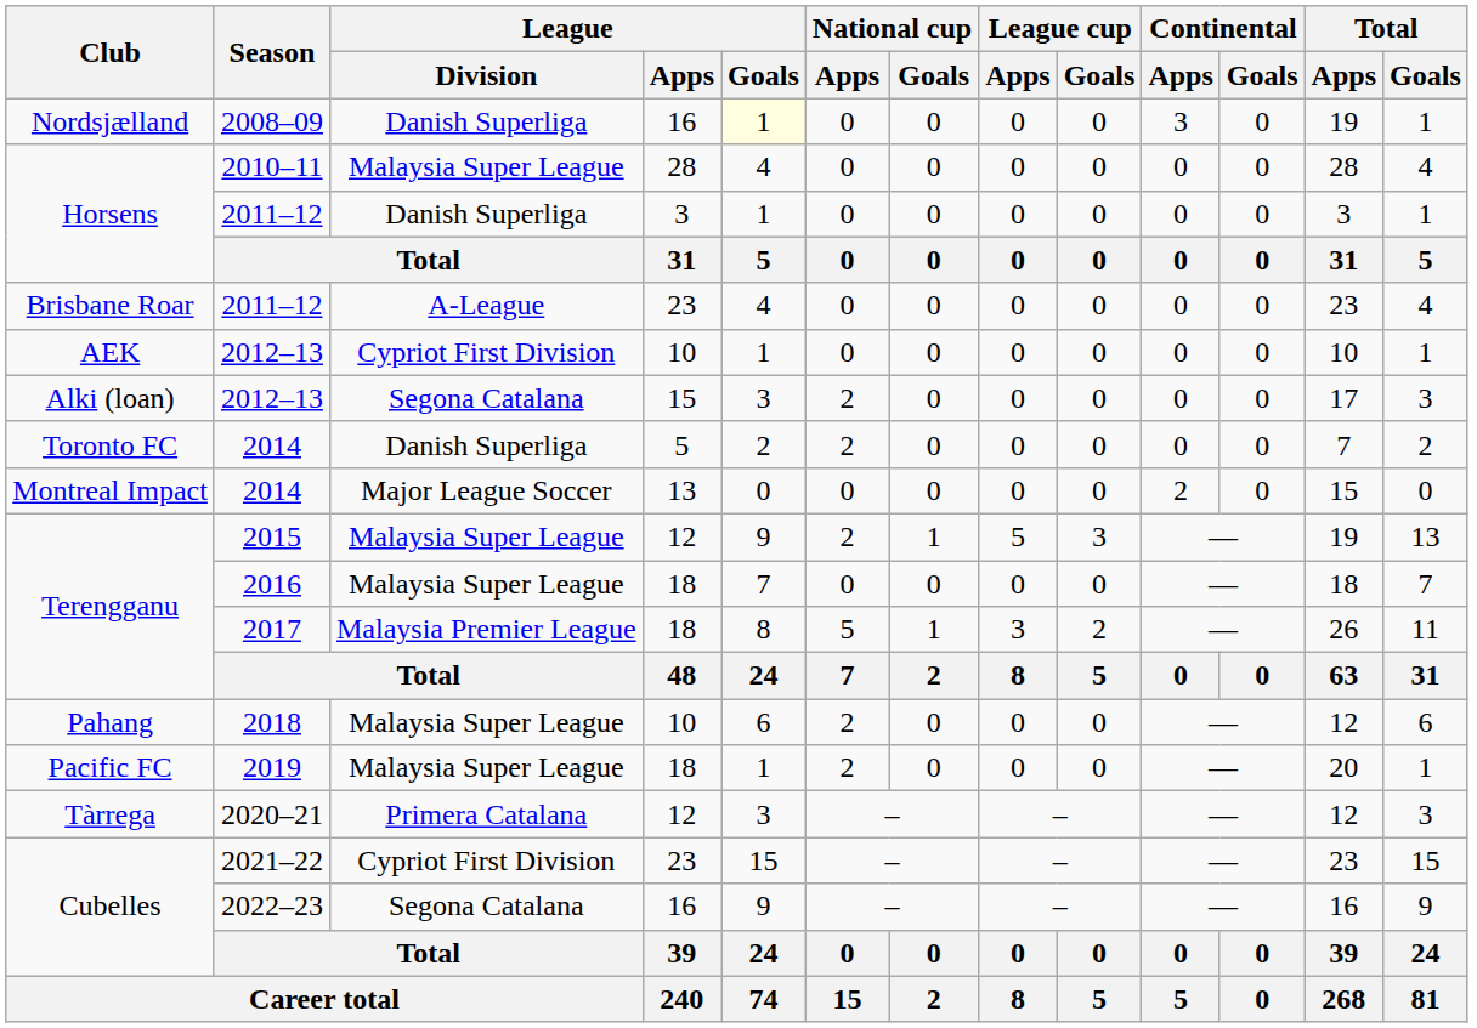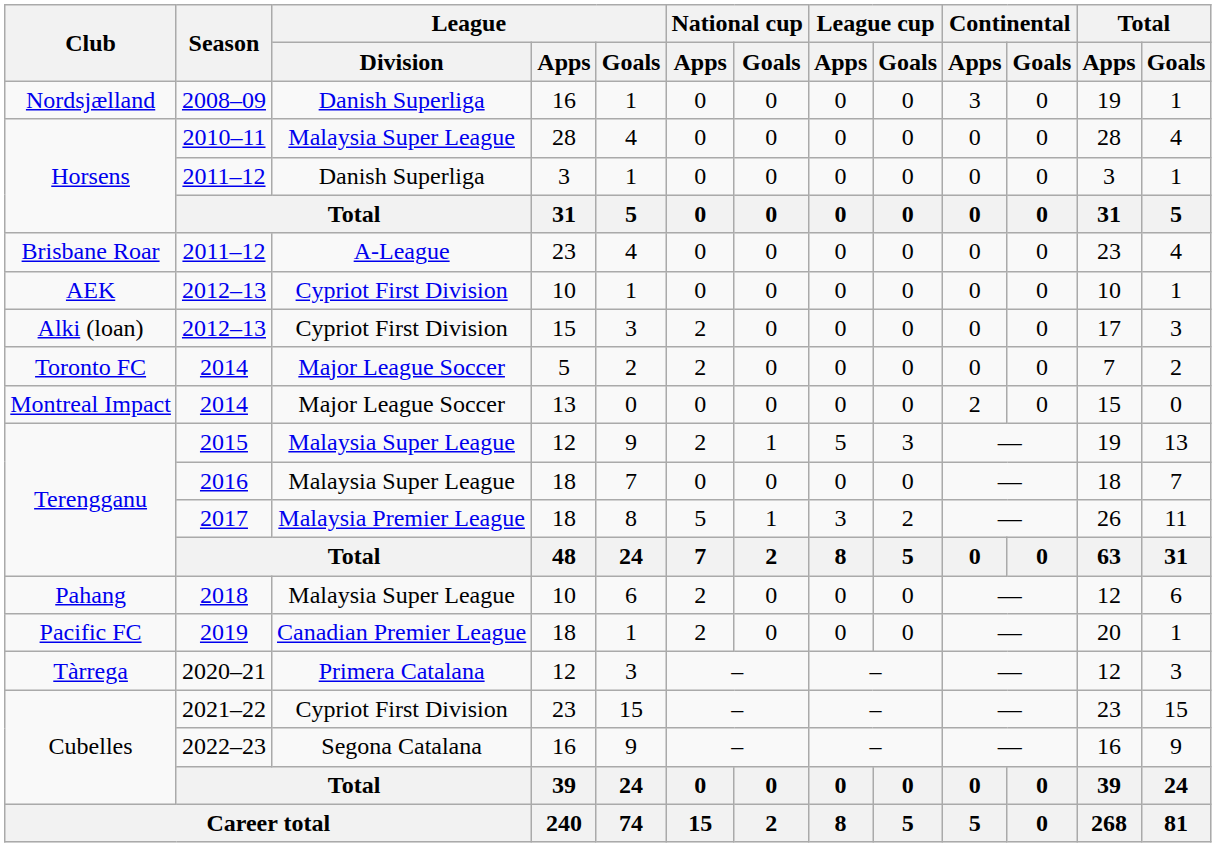 <table class="wikitable" style="text-align:center">
 <tr>
 <th rowspan="2">Club</th>
 <th rowspan="2">Season</th>
 <th colspan="3">League</th>
 <th colspan="2">National cup</th>
 <th colspan="2">League cup</th>
 <th colspan="2">Continental</th>
 <th colspan="2">Total</th>
 </tr>
 <tr>
 <th>Division</th>
 <th>Apps</th>
 <th>Goals</th>
 <th>Apps</th>
 <th>Goals</th>
 <th>Apps</th>
 <th>Goals</th>
 <th>Apps</th>
 <th>Goals</th>
 <th>Apps</th>
 <th>Goals</th>
 </tr>
 <tr>
 <td><a href='#'>Nordsjælland</a></td>
 <td><a href='#'>2008–09</a></td>
 <td><a href='#'>Danish Superliga</a></td>
 <td>16</td>
-<td style="background: lightyellow;">1</td>
+<td>1</td>
 <td>0</td>
 <td>0</td>
 <td>0</td>
 <td>0</td>
 <td>3</td>
 <td>0</td>
 <td>19</td>
 <td>1</td>
 </tr>
 <tr>
 <td rowspan="3"><a href='#'>Horsens</a></td>
 <td><a href='#'>2010–11</a></td>
 <td><a href='#'>Malaysia Super League</a></td>
 <td>28</td>
 <td>4</td>
 <td>0</td>
 <td>0</td>
 <td>0</td>
 <td>0</td>
 <td>0</td>
 <td>0</td>
 <td>28</td>
 <td>4</td>
 </tr>
 <tr>
 <td><a href='#'>2011–12</a></td>
 <td>Danish Superliga</td>
 <td>3</td>
 <td>1</td>
 <td>0</td>
 <td>0</td>
 <td>0</td>
 <td>0</td>
 <td>0</td>
 <td>0</td>
 <td>3</td>
 <td>1</td>
 </tr>
 <tr>
 <th colspan="2">Total</th>
 <th>31</th>
 <th>5</th>
 <th>0</th>
 <th>0</th>
 <th>0</th>
 <th>0</th>
 <th>0</th>
 <th>0</th>
 <th>31</th>
 <th>5</th>
 </tr>
 <tr>
 <td><a href='#'>Brisbane Roar</a></td>
 <td><a href='#'>2011–12</a></td>
 <td><a href='#'>A-League</a></td>
 <td>23</td>
 <td>4</td>
 <td>0</td>
 <td>0</td>
 <td>0</td>
 <td>0</td>
 <td>0</td>
 <td>0</td>
 <td>23</td>
 <td>4</td>
 </tr>
 <tr>
 <td><a href='#'>AEK</a></td>
 <td><a href='#'>2012–13</a></td>
 <td><a href='#'>Cypriot First Division</a></td>
 <td>10</td>
 <td>1</td>
 <td>0</td>
 <td>0</td>
 <td>0</td>
 <td>0</td>
 <td>0</td>
 <td>0</td>
 <td>10</td>
 <td>1</td>
 </tr>
 <tr>
 <td><a href='#'>Alki</a> (loan)</td>
 <td><a href='#'>2012–13</a></td>
-<td><a href='#'>Segona Catalana</a></td>
+<td>Cypriot First Division</td>
 <td>15</td>
 <td>3</td>
 <td>2</td>
 <td>0</td>
 <td>0</td>
 <td>0</td>
 <td>0</td>
 <td>0</td>
 <td>17</td>
 <td>3</td>
 </tr>
 <tr>
 <td><a href='#'>Toronto FC</a></td>
 <td><a href='#'>2014</a></td>
-<td>Danish Superliga</td>
+<td><a href='#'>Major League Soccer</a></td>
 <td>5</td>
 <td>2</td>
 <td>2</td>
 <td>0</td>
 <td>0</td>
 <td>0</td>
 <td>0</td>
 <td>0</td>
 <td>7</td>
 <td>2</td>
 </tr>
 <tr>
 <td><a href='#'>Montreal Impact</a></td>
 <td><a href='#'>2014</a></td>
 <td>Major League Soccer</td>
 <td>13</td>
 <td>0</td>
 <td>0</td>
 <td>0</td>
 <td>0</td>
 <td>0</td>
 <td>2</td>
 <td>0</td>
 <td>15</td>
 <td>0</td>
 </tr>
 <tr>
 <td rowspan="4"><a href='#'>Terengganu</a></td>
 <td><a href='#'>2015</a></td>
 <td><a href='#'>Malaysia Super League</a></td>
 <td>12</td>
 <td>9</td>
 <td>2</td>
 <td>1</td>
 <td>5</td>
 <td>3</td>
 <td colspan="2">—</td>
 <td>19</td>
 <td>13</td>
 </tr>
 <tr>
 <td><a href='#'>2016</a></td>
 <td>Malaysia Super League</td>
 <td>18</td>
 <td>7</td>
 <td>0</td>
 <td>0</td>
 <td>0</td>
 <td>0</td>
 <td colspan="2">—</td>
 <td>18</td>
 <td>7</td>
 </tr>
 <tr>
 <td><a href='#'>2017</a></td>
 <td><a href='#'>Malaysia Premier League</a></td>
 <td>18</td>
 <td>8</td>
 <td>5</td>
 <td>1</td>
 <td>3</td>
 <td>2</td>
 <td colspan="2">—</td>
 <td>26</td>
 <td>11</td>
 </tr>
 <tr>
 <th colspan="2">Total</th>
 <th>48</th>
 <th>24</th>
 <th>7</th>
 <th>2</th>
 <th>8</th>
 <th>5</th>
 <th>0</th>
 <th>0</th>
 <th>63</th>
 <th>31</th>
 </tr>
 <tr>
 <td><a href='#'>Pahang</a></td>
 <td><a href='#'>2018</a></td>
 <td>Malaysia Super League</td>
 <td>10</td>
 <td>6</td>
 <td>2</td>
 <td>0</td>
 <td>0</td>
 <td>0</td>
 <td colspan="2">—</td>
 <td>12</td>
 <td>6</td>
 </tr>
 <tr>
 <td><a href='#'>Pacific FC</a></td>
 <td><a href='#'>2019</a></td>
-<td>Malaysia Super League</td>
+<td><a href='#'>Canadian Premier League</a></td>
 <td>18</td>
 <td>1</td>
 <td>2</td>
 <td>0</td>
 <td>0</td>
 <td>0</td>
 <td colspan="2">—</td>
 <td>20</td>
 <td>1</td>
 </tr>
 <tr>
 <td><a href='#'>Tàrrega</a></td>
 <td>2020–21</td>
 <td><a href='#'>Primera Catalana</a></td>
 <td>12</td>
 <td>3</td>
 <td colspan="2">–</td>
 <td colspan="2">–</td>
 <td colspan="2">—</td>
 <td>12</td>
 <td>3</td>
 </tr>
 <tr>
 <td rowspan="3">Cubelles</td>
 <td>2021–22</td>
 <td>Cypriot First Division</td>
 <td>23</td>
 <td>15</td>
 <td colspan="2">–</td>
 <td colspan="2">–</td>
 <td colspan="2">—</td>
 <td>23</td>
 <td>15</td>
 </tr>
 <tr>
 <td>2022–23</td>
 <td>Segona Catalana</td>
 <td>16</td>
 <td>9</td>
 <td colspan="2">–</td>
 <td colspan="2">–</td>
 <td colspan="2">—</td>
 <td>16</td>
 <td>9</td>
 </tr>
 <tr>
 <th colspan="2">Total</th>
 <th>39</th>
 <th>24</th>
 <th>0</th>
 <th>0</th>
 <th>0</th>
 <th>0</th>
 <th>0</th>
 <th>0</th>
 <th>39</th>
 <th>24</th>
 </tr>
 <tr>
 <th colspan="3">Career total</th>
 <th>240</th>
 <th>74</th>
 <th>15</th>
 <th>2</th>
 <th>8</th>
 <th>5</th>
 <th>5</th>
 <th>0</th>
 <th>268</th>
 <th>81</th>
 </tr>
 </table>
